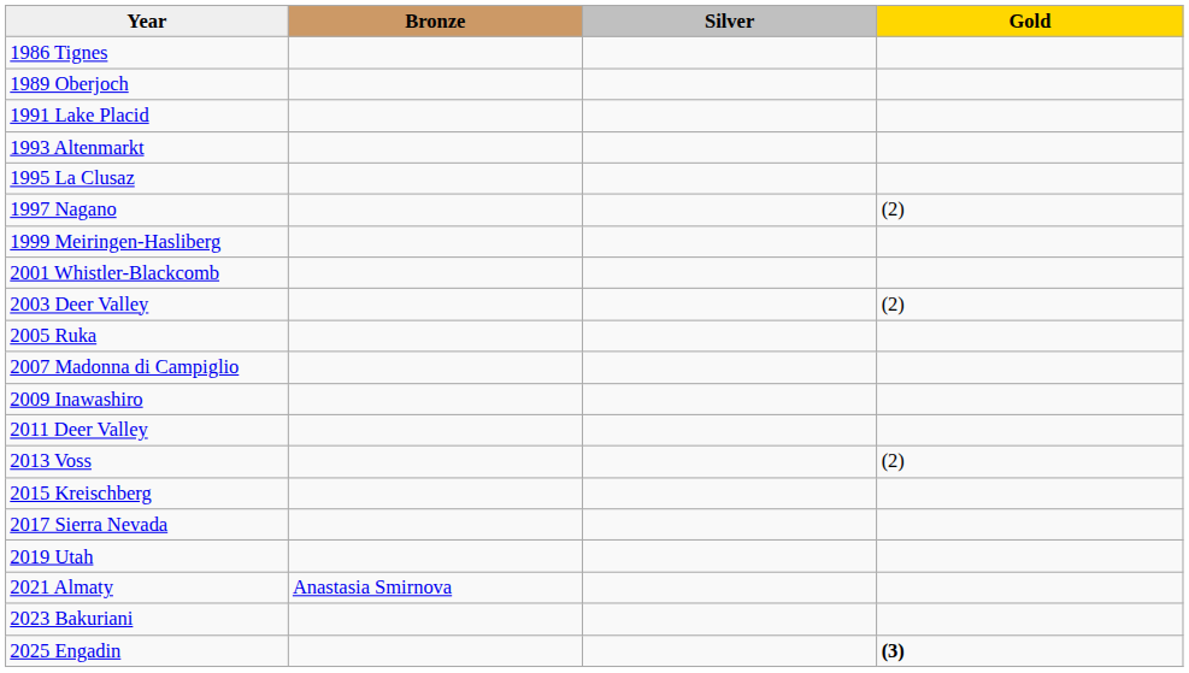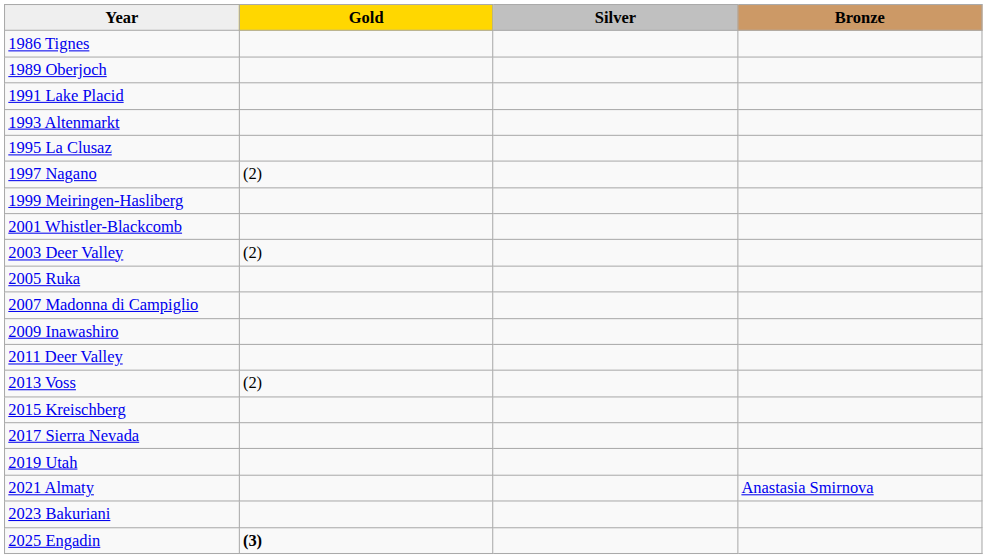 <table class="wikitable sortable" style="width:950px;">
 <tr>
 <th style="width:24%; background:#efefef;">Year</th>
+<th style="width:26%; background:gold">Gold</th>
+<th style="width:25%; background:silver">Silver</th>
 <th style="width:25%; background:#CC9966">Bronze</th>
-<th style="width:25%; background:silver">Silver</th>
-<th style="width:26%; background:gold">Gold</th>
 </tr>
 <tr>
 <td><a href='#'>1986 Tignes</a></td>
 <td></td>
 <td></td>
 <td></td>
 </tr>
 <tr>
 <td><a href='#'>1989 Oberjoch</a></td>
 <td></td>
 <td></td>
 <td></td>
 </tr>
 <tr>
 <td><a href='#'>1991 Lake Placid</a></td>
 <td></td>
 <td></td>
 <td></td>
 </tr>
 <tr>
 <td><a href='#'>1993 Altenmarkt</a></td>
 <td></td>
 <td></td>
 <td></td>
 </tr>
 <tr>
 <td><a href='#'>1995 La Clusaz</a></td>
 <td></td>
 <td></td>
 <td></td>
 </tr>
 <tr>
 <td><a href='#'>1997 Nagano</a></td>
+<td> (2)</td>
 <td></td>
 <td></td>
-<td> (2)</td>
 </tr>
 <tr>
 <td><a href='#'>1999 Meiringen-Hasliberg</a></td>
 <td></td>
 <td></td>
 <td></td>
 </tr>
 <tr>
 <td><a href='#'>2001 Whistler-Blackcomb</a></td>
 <td></td>
 <td></td>
 <td></td>
 </tr>
 <tr>
 <td><a href='#'>2003 Deer Valley</a></td>
+<td> (2)</td>
 <td></td>
 <td></td>
-<td> (2)</td>
 </tr>
 <tr>
 <td><a href='#'>2005 Ruka</a></td>
 <td></td>
 <td></td>
 <td></td>
 </tr>
 <tr>
 <td><a href='#'>2007 Madonna di Campiglio</a></td>
 <td></td>
 <td></td>
 <td></td>
 </tr>
 <tr>
 <td><a href='#'>2009 Inawashiro</a></td>
 <td></td>
 <td></td>
 <td></td>
 </tr>
 <tr>
 <td><a href='#'>2011 Deer Valley</a></td>
 <td></td>
 <td></td>
 <td></td>
 </tr>
 <tr>
 <td><a href='#'>2013 Voss</a></td>
+<td> (2)</td>
 <td></td>
 <td></td>
-<td> (2)</td>
 </tr>
 <tr>
 <td><a href='#'>2015 Kreischberg</a></td>
 <td></td>
 <td></td>
 <td></td>
 </tr>
 <tr>
 <td><a href='#'>2017 Sierra Nevada</a></td>
 <td></td>
 <td></td>
 <td></td>
 </tr>
 <tr>
 <td><a href='#'>2019 Utah</a></td>
 <td></td>
 <td></td>
 <td></td>
 </tr>
 <tr>
 <td><a href='#'>2021 Almaty</a></td>
-<td> <a href='#'>Anastasia Smirnova</a> </td>
 <td></td>
 <td></td>
+<td> <a href='#'>Anastasia Smirnova</a> </td>
 </tr>
 <tr>
 <td><a href='#'>2023 Bakuriani</a></td>
 <td></td>
 <td></td>
 <td></td>
 </tr>
 <tr>
 <td><a href='#'>2025 Engadin</a></td>
+<td> <strong>(3)</strong></td>
 <td></td>
 <td></td>
-<td> <strong>(3)</strong></td>
 </tr>
 </table>
